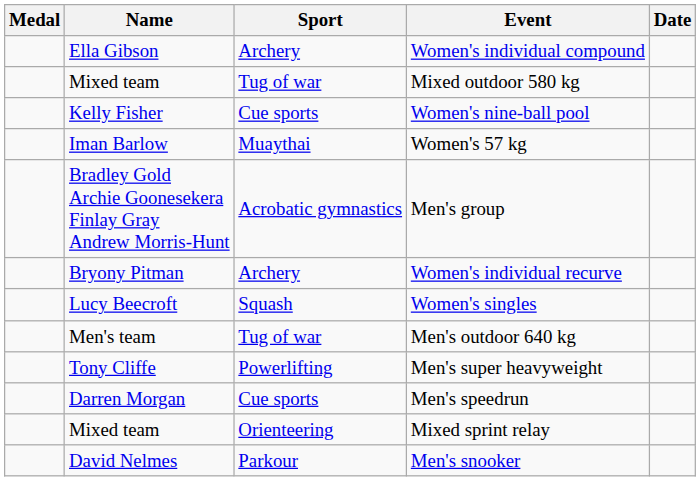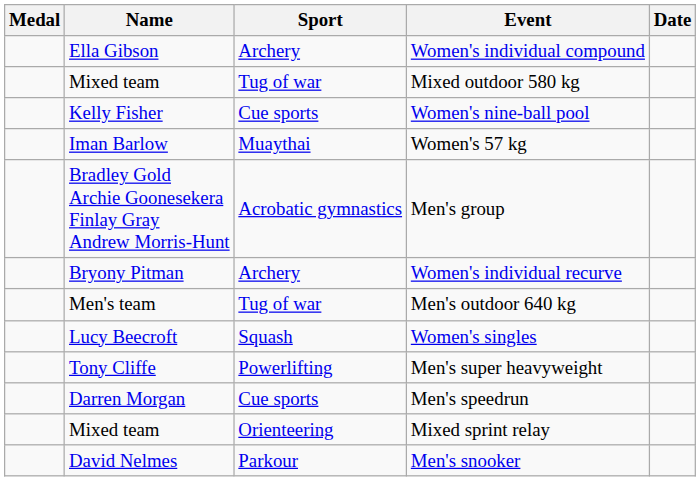 <table class="wikitable sortable" style="font-size: 95%;">
 <tr>
 <th>Medal</th>
 <th>Name</th>
 <th>Sport</th>
 <th>Event</th>
 <th>Date</th>
 </tr>
 <tr>
 <td></td>
 <td><a href='#'>Ella Gibson</a></td>
 <td><a href='#'>Archery</a></td>
 <td><a href='#'>Women's individual compound</a></td>
 <td></td>
 </tr>
 <tr>
 <td></td>
 <td>Mixed team</td>
 <td><a href='#'>Tug of war</a></td>
 <td>Mixed outdoor 580 kg</td>
 <td></td>
 </tr>
 <tr>
 <td></td>
 <td><a href='#'>Kelly Fisher</a></td>
 <td><a href='#'>Cue sports</a></td>
 <td><a href='#'>Women's nine-ball pool</a></td>
 <td></td>
 </tr>
 <tr>
 <td></td>
 <td><a href='#'>Iman Barlow</a></td>
 <td><a href='#'>Muaythai</a></td>
 <td>Women's 57 kg</td>
 <td></td>
 </tr>
 <tr>
 <td></td>
 <td><a href='#'>Bradley Gold</a><br><a href='#'>Archie Goonesekera</a><br><a href='#'>Finlay Gray</a><br><a href='#'>Andrew Morris-Hunt</a></td>
 <td><a href='#'>Acrobatic gymnastics</a></td>
 <td>Men's group</td>
 <td></td>
 </tr>
 <tr>
 <td></td>
 <td><a href='#'>Bryony Pitman</a></td>
 <td><a href='#'>Archery</a></td>
 <td><a href='#'>Women's individual recurve</a></td>
 <td></td>
 </tr>
 <tr>
 <td></td>
-<td><a href='#'>Lucy Beecroft</a></td>
-<td><a href='#'>Squash</a></td>
-<td><a href='#'>Women's singles</a></td>
+<td>Men's team</td>
+<td><a href='#'>Tug of war</a></td>
+<td>Men's outdoor 640 kg</td>
 <td></td>
 </tr>
 <tr>
 <td></td>
-<td>Men's team</td>
-<td><a href='#'>Tug of war</a></td>
-<td>Men's outdoor 640 kg</td>
+<td><a href='#'>Lucy Beecroft</a></td>
+<td><a href='#'>Squash</a></td>
+<td><a href='#'>Women's singles</a></td>
 <td></td>
 </tr>
 <tr>
 <td></td>
 <td><a href='#'>Tony Cliffe</a></td>
 <td><a href='#'>Powerlifting</a></td>
 <td>Men's super heavyweight</td>
 <td></td>
 </tr>
 <tr>
 <td></td>
 <td><a href='#'>Darren Morgan</a></td>
 <td><a href='#'>Cue sports</a></td>
 <td>Men's speedrun</td>
 <td></td>
 </tr>
 <tr>
 <td></td>
 <td>Mixed team</td>
 <td><a href='#'>Orienteering</a></td>
 <td>Mixed sprint relay</td>
 <td></td>
 </tr>
 <tr>
 <td></td>
 <td><a href='#'>David Nelmes</a></td>
 <td><a href='#'>Parkour</a></td>
 <td><a href='#'>Men's snooker</a></td>
 <td></td>
 </tr>
 </table>
